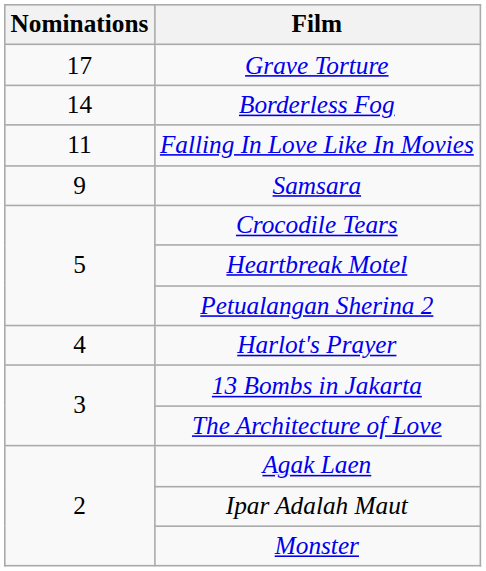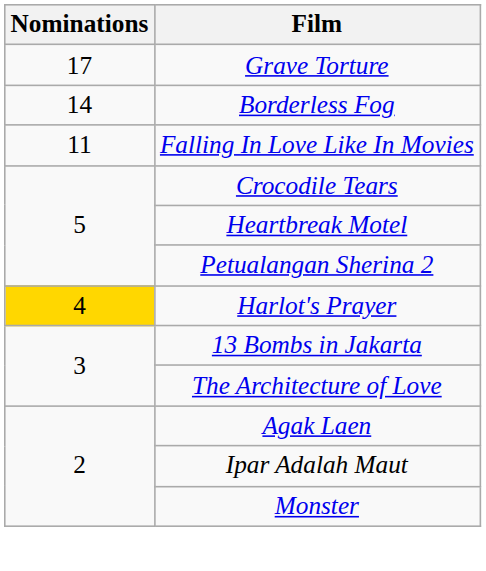 <table class="wikitable plainrowheaders" style="text-align:center;">
 <tr>
 <th scope="col" style="width:55px;">Nominations</th>
 <th scope="col" style="text-align:center;">Film</th>
 </tr>
 <tr>
 <td>17</td>
 <td><em><a href='#'>Grave Torture</a></em></td>
 </tr>
 <tr>
 <td>14</td>
 <td><em><a href='#'>Borderless Fog</a></em></td>
 </tr>
 <tr>
 <td>11</td>
 <td><em><a href='#'>Falling In Love Like In Movies</a></em></td>
 </tr>
 <tr>
-<td>9</td>
-<td><em><a href='#'>Samsara</a></em></td>
-</tr>
-<tr>
 <td rowspan="3">5</td>
 <td><em><a href='#'>Crocodile Tears</a></em></td>
 </tr>
 <tr>
 <td><em><a href='#'>Heartbreak Motel</a></em></td>
 </tr>
 <tr>
 <td><em><a href='#'>Petualangan Sherina 2</a></em></td>
 </tr>
 <tr>
-<td>4</td>
+<td style="background: gold;">4</td>
 <td><em><a href='#'>Harlot's Prayer</a></em></td>
 </tr>
 <tr>
 <td rowspan="2">3</td>
 <td><em><a href='#'>13 Bombs in Jakarta</a></em></td>
 </tr>
 <tr>
 <td><em><a href='#'>The Architecture of Love</a></em></td>
 </tr>
 <tr>
 <td rowspan="3">2</td>
 <td><em><a href='#'>Agak Laen</a></em></td>
 </tr>
 <tr>
 <td><em>Ipar Adalah Maut</em></td>
 </tr>
 <tr>
 <td><em><a href='#'>Monster</a></em></td>
 </tr>
 </table>
